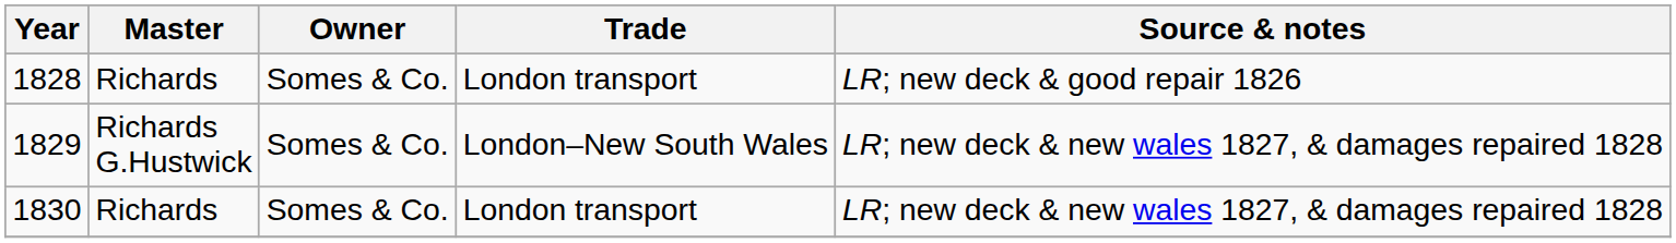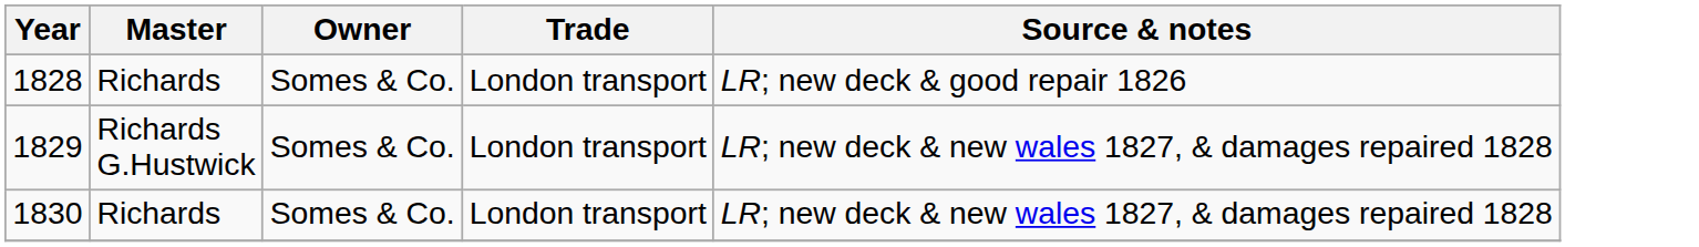 <table class=" wikitable">
 <tr>
 <th>Year</th>
 <th>Master</th>
 <th>Owner</th>
 <th>Trade</th>
 <th>Source & notes</th>
 </tr>
 <tr>
 <td>1828</td>
 <td>Richards</td>
 <td>Somes & Co.</td>
 <td>London transport</td>
 <td><em>LR</em>; new deck  & good repair 1826</td>
 </tr>
 <tr>
 <td>1829</td>
 <td>Richards<br>G.Hustwick</td>
 <td>Somes & Co.</td>
-<td>London–New South Wales</td>
+<td>London transport</td>
 <td><em>LR</em>; new deck & new <a href='#'>wales</a> 1827, & damages repaired 1828</td>
 </tr>
 <tr>
 <td>1830</td>
 <td>Richards</td>
 <td>Somes & Co.</td>
 <td>London transport</td>
 <td><em>LR</em>; new deck & new <a href='#'>wales</a> 1827, & damages repaired 1828</td>
 </tr>
 <tr>
 </tr>
 </table>
